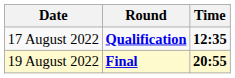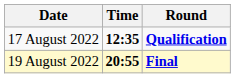 <table class="wikitable">
 <tr>
 <th>Date</th>
+<th>Time</th>
 <th>Round</th>
-<th>Time</th>
 </tr>
 <tr>
 <td>17 August 2022</td>
+<td><strong>12:35</strong></td>
 <td><strong><a href='#'>Qualification</a></strong></td>
-<td><strong>12:35</strong></td>
 </tr>
 <tr style=background:lemonchiffon>
 <td>19 August 2022</td>
+<td><strong>20:55</strong></td>
 <td><strong><a href='#'>Final</a></strong></td>
-<td><strong>20:55</strong></td>
 </tr>
 </table>
